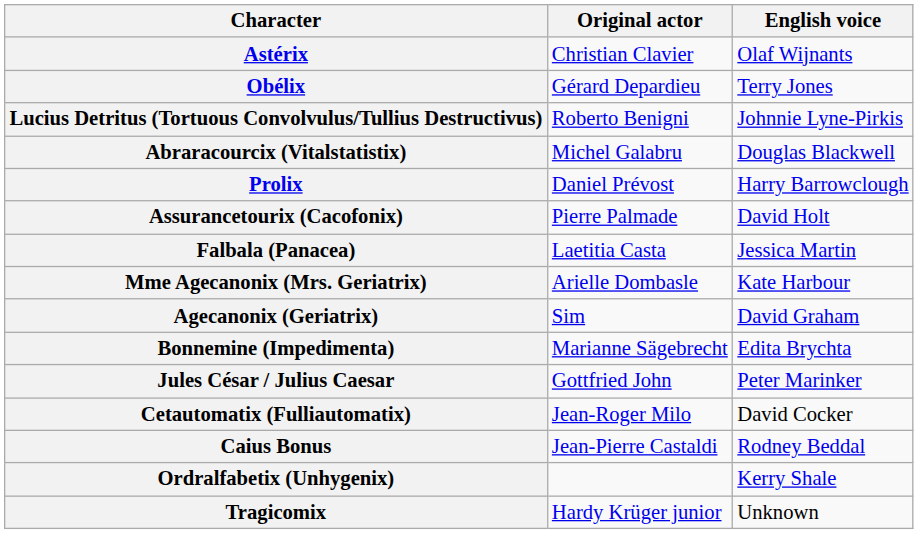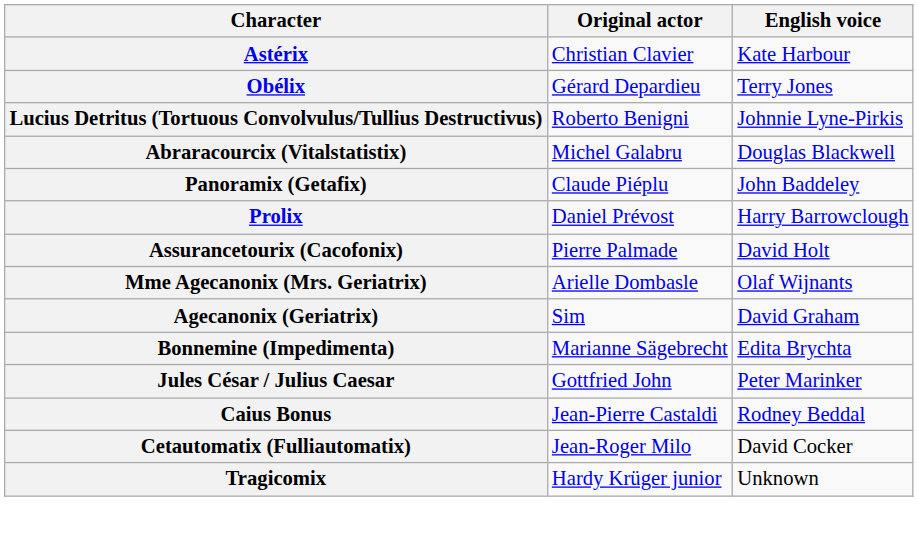 <table class="wikitable">
 <tr>
 <th>Character</th>
 <th>Original actor</th>
 <th>English voice</th>
 </tr>
 <tr>
 <th><a href='#'>Astérix</a></th>
 <td><a href='#'>Christian Clavier</a></td>
-<td><a href='#'>Olaf Wijnants</a></td>
+<td><a href='#'>Kate Harbour</a></td>
 </tr>
 <tr>
 <th><a href='#'>Obélix</a></th>
 <td><a href='#'>Gérard Depardieu</a></td>
 <td><a href='#'>Terry Jones</a></td>
 </tr>
 <tr>
 <th>Lucius Detritus (Tortuous Convolvulus/Tullius Destructivus)</th>
 <td><a href='#'>Roberto Benigni</a></td>
 <td><a href='#'>Johnnie Lyne-Pirkis</a></td>
 </tr>
 <tr>
 <th>Abraracourcix (Vitalstatistix)</th>
 <td><a href='#'>Michel Galabru</a></td>
 <td><a href='#'>Douglas Blackwell</a></td>
 </tr>
 <tr>
+<th>Panoramix (Getafix)</th>
+<td><a href='#'>Claude Piéplu</a></td>
+<td><a href='#'>John Baddeley</a></td>
+</tr>
+<tr>
 <th><a href='#'>Prolix</a></th>
 <td><a href='#'>Daniel Prévost</a></td>
 <td><a href='#'>Harry Barrowclough</a></td>
 </tr>
 <tr>
 <th>Assurancetourix (Cacofonix)</th>
 <td><a href='#'>Pierre Palmade</a></td>
 <td><a href='#'>David Holt</a></td>
 </tr>
 <tr>
-<th>Falbala (Panacea)</th>
-<td><a href='#'>Laetitia Casta</a></td>
-<td><a href='#'>Jessica Martin</a></td>
-</tr>
-<tr>
 <th>Mme Agecanonix (Mrs. Geriatrix)</th>
 <td><a href='#'>Arielle Dombasle</a></td>
-<td><a href='#'>Kate Harbour</a></td>
+<td><a href='#'>Olaf Wijnants</a></td>
 </tr>
 <tr>
 <th>Agecanonix (Geriatrix)</th>
 <td><a href='#'>Sim</a></td>
 <td><a href='#'>David Graham</a></td>
 </tr>
 <tr>
 <th>Bonnemine (Impedimenta)</th>
 <td><a href='#'>Marianne Sägebrecht</a></td>
 <td><a href='#'>Edita Brychta</a></td>
 </tr>
 <tr>
 <th>Jules César / Julius Caesar</th>
 <td><a href='#'>Gottfried John</a></td>
 <td><a href='#'>Peter Marinker</a></td>
 </tr>
 <tr>
-<th>Cetautomatix (Fulliautomatix)</th>
-<td><a href='#'>Jean-Roger Milo</a></td>
-<td>David Cocker</td>
-</tr>
-<tr>
 <th>Caius Bonus</th>
 <td><a href='#'>Jean-Pierre Castaldi</a></td>
 <td><a href='#'>Rodney Beddal</a></td>
 </tr>
 <tr>
-<th>Ordralfabetix (Unhygenix)</th>
-<td></td>
-<td><a href='#'>Kerry Shale</a></td>
+<th>Cetautomatix (Fulliautomatix)</th>
+<td><a href='#'>Jean-Roger Milo</a></td>
+<td>David Cocker</td>
 </tr>
 <tr>
 <th>Tragicomix</th>
 <td><a href='#'>Hardy Krüger junior</a></td>
 <td>Unknown</td>
 </tr>
 </table>
